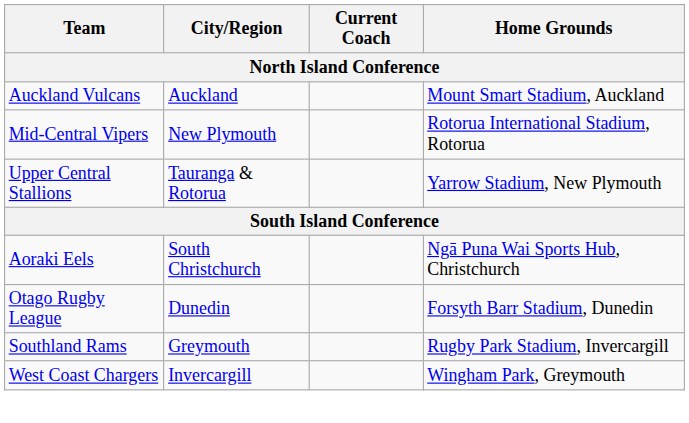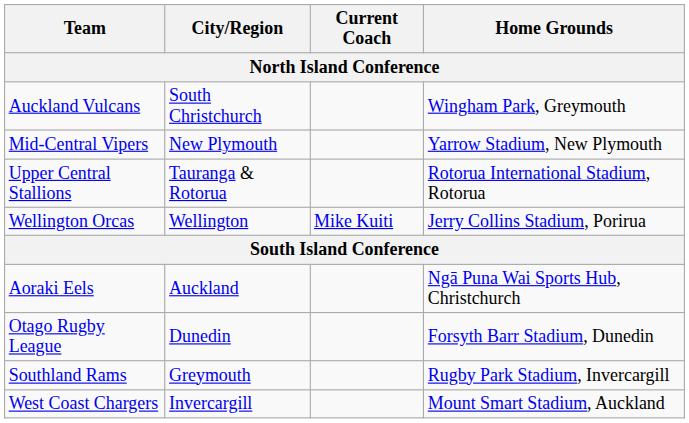 <table class="wikitable sortable">
 <tr>
 <th>Team</th>
 <th>City/Region</th>
 <th>Current Coach</th>
 <th>Home Grounds</th>
 </tr>
 <tr>
 <th colspan="4">North Island Conference</th>
 </tr>
 <tr>
 <td> <a href='#'>Auckland Vulcans</a></td>
-<td><a href='#'>Auckland</a></td>
+<td><a href='#'>South Christchurch</a></td>
 <td></td>
-<td><a href='#'>Mount Smart Stadium</a>, Auckland</td>
+<td><a href='#'>Wingham Park</a>, Greymouth</td>
 </tr>
 <tr>
 <td> <a href='#'>Mid-Central Vipers</a></td>
 <td><a href='#'>New Plymouth</a></td>
 <td></td>
-<td><a href='#'>Rotorua International Stadium</a>, Rotorua</td>
+<td><a href='#'>Yarrow Stadium</a>, New Plymouth</td>
 </tr>
 <tr>
 <td> <a href='#'>Upper Central Stallions</a></td>
 <td><a href='#'>Tauranga</a> & <a href='#'>Rotorua</a></td>
 <td></td>
-<td><a href='#'>Yarrow Stadium</a>, New Plymouth</td>
+<td><a href='#'>Rotorua International Stadium</a>, Rotorua</td>
+</tr>
+<tr>
+<td> <a href='#'>Wellington Orcas</a></td>
+<td><a href='#'>Wellington</a></td>
+<td><a href='#'>Mike Kuiti</a></td>
+<td><a href='#'>Jerry Collins Stadium</a>, Porirua</td>
 </tr>
 <tr>
 <th colspan="4">South Island Conference</th>
 </tr>
 <tr>
 <td> <a href='#'>Aoraki Eels</a></td>
-<td><a href='#'>South Christchurch</a></td>
+<td><a href='#'>Auckland</a></td>
 <td></td>
 <td><a href='#'>Ngā Puna Wai Sports Hub</a>, Christchurch</td>
 </tr>
 <tr>
 <td> <a href='#'>Otago Rugby League</a></td>
 <td><a href='#'>Dunedin</a></td>
 <td></td>
 <td><a href='#'>Forsyth Barr Stadium</a>, Dunedin</td>
 </tr>
 <tr>
 <td> <a href='#'>Southland Rams</a></td>
 <td><a href='#'>Greymouth</a></td>
 <td></td>
 <td><a href='#'>Rugby Park Stadium</a>, Invercargill</td>
 </tr>
 <tr>
 <td> <a href='#'>West Coast Chargers</a></td>
 <td><a href='#'>Invercargill</a></td>
 <td></td>
-<td><a href='#'>Wingham Park</a>, Greymouth</td>
+<td><a href='#'>Mount Smart Stadium</a>, Auckland</td>
 </tr>
 </table>
